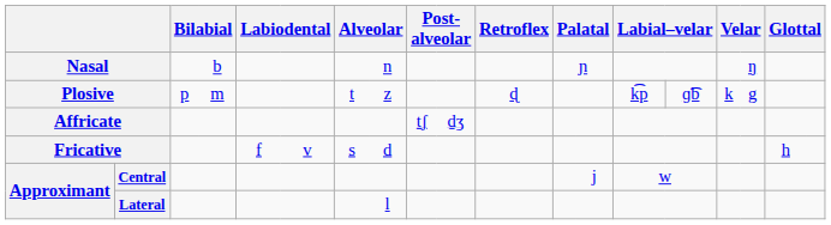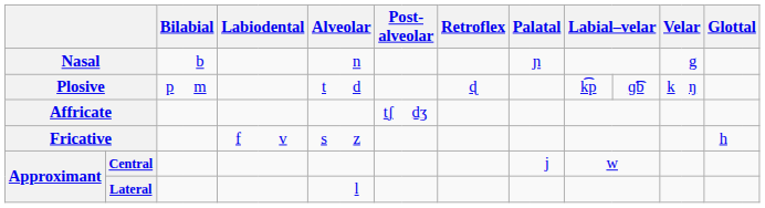 <table class="wikitable" style="text-align: center">
 <tr>
 <th colspan="2"></th>
 <th colspan="2"><a href='#'>Bilabial</a></th>
 <th colspan="2"><a href='#'>Labiodental</a></th>
 <th colspan="2"><a href='#'>Alveolar</a></th>
 <th colspan="2"><a href='#'>Post-</a><br><a href='#'>alveolar</a></th>
 <th><a href='#'>Retroflex</a></th>
 <th colspan="2"><a href='#'>Palatal</a></th>
 <th colspan="2"><a href='#'>Labial–velar</a></th>
 <th colspan="2"><a href='#'>Velar</a></th>
 <th colspan="2"><a href='#'>Glottal</a></th>
 </tr>
 <tr>
 <th colspan="2"><a href='#'>Nasal</a></th>
 <td style="border-right: 0;"></td>
 <td style="border-left: 0;"><a href='#'>b</a></td>
 <td colspan="2"></td>
 <td style="border-right: 0;"></td>
 <td style="border-left: 0;"><a href='#'>n</a></td>
 <td colspan="2"></td>
 <td></td>
 <td colspan="2"><a href='#'>ɲ</a></td>
 <td colspan="2"></td>
 <td style="border-right: 0;"></td>
-<td style="border-left: 0;"><a href='#'>ŋ</a></td>
+<td style="border-left: 0;"><a href='#'>g</a></td>
 <td colspan="2"></td>
 </tr>
 <tr>
 <th colspan="2"><a href='#'>Plosive</a></th>
 <td style="border-right: 0;"><a href='#'>p</a></td>
 <td style="border-left: 0;"><a href='#'>m</a></td>
 <td colspan="2"></td>
 <td style="border-right: 0;"><a href='#'>t</a></td>
-<td style="border-left: 0;"><a href='#'>z</a></td>
+<td style="border-left: 0;"><a href='#'>d</a></td>
 <td style="border-right: 0;"></td>
 <td style="border-left: 0;"></td>
 <td><a href='#'>ɖ</a></td>
 <td colspan="2"></td>
 <td><a href='#'>k͡p</a></td>
 <td><a href='#'>ɡ͡b</a></td>
 <td style="border-right: 0;"><a href='#'>k</a></td>
-<td style="border-left: 0;"><a href='#'>g</a></td>
+<td style="border-left: 0;"><a href='#'>ŋ</a></td>
 <td style="border-right: 0;"></td>
 <td style="border-left: 0;"></td>
 </tr>
 <tr>
 <th colspan="2"><a href='#'>Affricate</a></th>
 <td style="border-right: 0;"></td>
 <td style="border-left: 0;"></td>
 <td colspan="2"></td>
 <td colspan="2"></td>
 <td style="border-right: 0;"><a href='#'>t̠ʃ</a></td>
 <td style="border-left: 0;"><a href='#'>d̠ʒ</a></td>
 <td></td>
 <td colspan="2"></td>
 <td colspan="2"></td>
 <td style="border-right: 0;"></td>
 <td style="border-left: 0;"></td>
 <td colspan="2"></td>
 </tr>
 <tr>
 <th colspan="2"><a href='#'>Fricative</a></th>
 <td colspan="2"></td>
 <td style="border-right: 0;"><a href='#'>f</a></td>
 <td style="border-left: 0;"><a href='#'>v</a></td>
 <td style="border-right: 0;"><a href='#'>s</a></td>
-<td style="border-left: 0;"><a href='#'>d</a></td>
+<td style="border-left: 0;"><a href='#'>z</a></td>
 <td style="border-right: 0;"></td>
 <td style="border-left: 0;"></td>
 <td></td>
 <td colspan="2"></td>
 <td colspan="2"></td>
 <td style="border-right: 0;"></td>
 <td style="border-left: 0;"></td>
 <td style="border-right: 0;"><a href='#'>h</a></td>
 <td style="border-left: 0;"></td>
 </tr>
 <tr>
 <th rowspan="2"><a href='#'>Approximant</a></th>
 <th><small><a href='#'>Central</a></small></th>
 <td colspan="2"></td>
 <td colspan="2"></td>
 <td colspan="2"></td>
 <td style="border-right: 0;"></td>
 <td style="border-left: 0;"></td>
 <td></td>
 <td style="border-right: 0;"></td>
 <td style="border-left: 0;"><a href='#'>j</a></td>
 <td colspan="2"><a href='#'>w</a></td>
 <td style="border-right: 0;"></td>
 <td style="border-left: 0;"></td>
 <td colspan="2"></td>
 </tr>
 <tr>
 <th><small><a href='#'>Lateral</a></small></th>
 <td colspan="2"></td>
 <td colspan="2"></td>
 <td style="border-right: 0;"></td>
 <td style="border-left: 0;"><a href='#'>l</a></td>
 <td colspan="2"></td>
 <td></td>
 <td colspan="2"></td>
 <td colspan="2"></td>
 <td colspan="2"></td>
 <td colspan="2"></td>
 </tr>
 </table>
